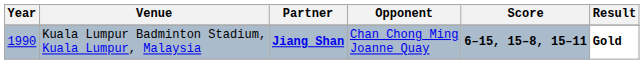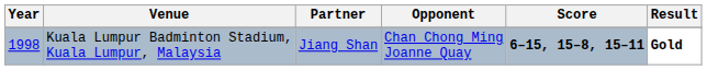 <table class="sortable wikitable" style="font-size: 90%;">
 <tr>
 <th>Year</th>
 <th>Venue</th>
 <th>Partner</th>
 <th>Opponent</th>
 <th>Score</th>
 <th>Result</th>
 </tr>
 <tr>
 </tr>
 <tr style="background:#AABBCC">
-<td align="center"><a href='#'>1990</a></td>
+<td align="center"><a href='#'>1998</a></td>
 <td align="left">Kuala Lumpur Badminton Stadium,<br><a href='#'>Kuala Lumpur</a>, <a href='#'>Malaysia</a></td>
-<td align="left"><strong> <a href='#'>Jiang Shan</a></strong></td>
+<td align="left"> <a href='#'>Jiang Shan</a></td>
 <td align="left"> <a href='#'>Chan Chong Ming</a> <br>  <a href='#'>Joanne Quay</a></td>
 <td align="left"><strong>6–15, 15–8, 15–11</strong></td>
 <td style="text-align:left; background:white"> <strong>Gold</strong></td>
 </tr>
 </table>
